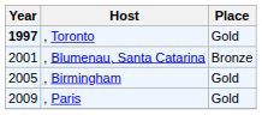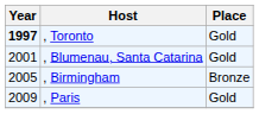 <table class="wikitable" style="font-size: 95%">
 <tr style="background:#efefef">
 <th>Year</th>
 <th>Host</th>
 <th>Place</th>
 </tr>
 <tr bgcolor=#EDF6FF>
 <td><strong>1997</strong></td>
 <td>, <a href='#'>Toronto</a></td>
 <td>Gold</td>
 </tr>
 <tr bgcolor=#EDF6FF>
 <td>2001</td>
 <td>, <a href='#'>Blumenau, Santa Catarina</a></td>
-<td>Bronze</td>
+<td>Gold</td>
 </tr>
 <tr bgcolor=#EDF6FF>
 <td>2005</td>
 <td>, <a href='#'>Birmingham</a></td>
-<td>Gold</td>
+<td>Bronze</td>
 </tr>
 <tr bgcolor=#EDF6FF>
 <td>2009</td>
 <td>, <a href='#'>Paris</a></td>
 <td>Gold</td>
 </tr>
 <tr bgcolor=#EDF6FF>
 </tr>
 </table>
